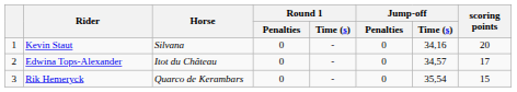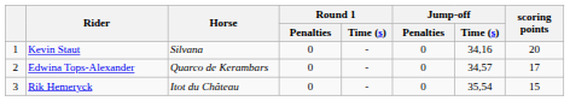 <table class="wikitable" style="font-size: 90%">
 <tr>
 <th rowspan=2 width=20></th>
 <th rowspan=2 width=180>Rider</th>
 <th rowspan=2 width=140>Horse</th>
 <th colspan=2>Round 1</th>
 <th colspan=2>Jump-off</th>
 <th rowspan=2 width=70>scoring<br>points</th>
 </tr>
 <tr>
 <th width=75>Penalties</th>
 <th width=60>Time (<a href='#'>s</a>)</th>
 <th width=75>Penalties</th>
 <th width=60>Time (<a href='#'>s</a>)</th>
 </tr>
 <tr>
 <td align=center>1</td>
 <td> <a href='#'>Kevin Staut</a></td>
 <td><em>Silvana</em></td>
 <td align=center>0</td>
 <td align=center>-</td>
 <td align=center>0</td>
 <td align=center>34,16</td>
 <td align=center>20</td>
 </tr>
 <tr>
 <td align=center>2</td>
 <td> <a href='#'>Edwina Tops-Alexander</a></td>
-<td><em>Itot du Château</em></td>
+<td><em>Quarco de Kerambars</em></td>
 <td align=center>0</td>
 <td align=center>-</td>
 <td align=center>0</td>
 <td align=center>34,57</td>
 <td align=center>17</td>
 </tr>
 <tr>
 <td align=center>3</td>
 <td> <a href='#'>Rik Hemeryck</a></td>
-<td><em>Quarco de Kerambars</em></td>
+<td><em>Itot du Château</em></td>
 <td align=center>0</td>
 <td align=center>-</td>
 <td align=center>0</td>
 <td align=center>35,54</td>
 <td align=center>15</td>
 </tr>
 </table>
